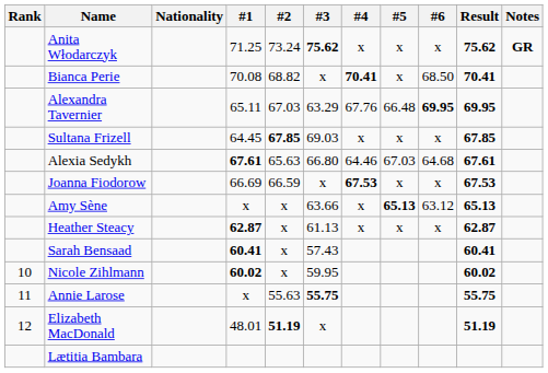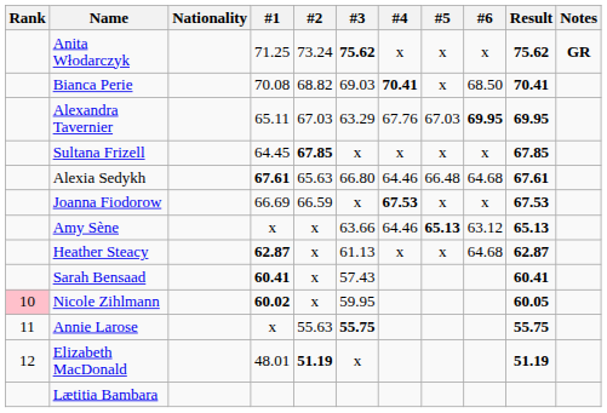 <table class="wikitable sortable" style="text-align:center">
 <tr>
 <th>Rank</th>
 <th>Name</th>
 <th>Nationality</th>
 <th>#1</th>
 <th>#2</th>
 <th>#3</th>
 <th>#4</th>
 <th>#5</th>
 <th>#6</th>
 <th>Result</th>
 <th>Notes</th>
 </tr>
 <tr>
 <td></td>
 <td align=left><a href='#'>Anita Włodarczyk</a></td>
 <td align=left></td>
 <td>71.25</td>
 <td>73.24</td>
 <td><strong>75.62</strong></td>
 <td>x</td>
 <td>x</td>
 <td>x</td>
 <td><strong>75.62</strong></td>
 <td><strong>GR</strong></td>
 </tr>
 <tr>
 <td></td>
 <td align=left><a href='#'>Bianca Perie</a></td>
 <td align=left></td>
 <td>70.08</td>
 <td>68.82</td>
-<td>x</td>
+<td>69.03</td>
 <td><strong>70.41</strong></td>
 <td>x</td>
 <td>68.50</td>
 <td><strong>70.41</strong></td>
 <td></td>
 </tr>
 <tr>
 <td></td>
 <td align=left><a href='#'>Alexandra Tavernier</a></td>
 <td align=left></td>
 <td>65.11</td>
 <td>67.03</td>
 <td>63.29</td>
 <td>67.76</td>
-<td>66.48</td>
+<td>67.03</td>
 <td><strong>69.95</strong></td>
 <td><strong>69.95</strong></td>
 <td></td>
 </tr>
 <tr>
 <td></td>
 <td align=left><a href='#'>Sultana Frizell</a></td>
 <td align=left></td>
 <td>64.45</td>
 <td><strong>67.85</strong></td>
-<td>69.03</td>
+<td>x</td>
 <td>x</td>
 <td>x</td>
 <td>x</td>
 <td><strong>67.85</strong></td>
 <td></td>
 </tr>
 <tr>
 <td></td>
 <td align=left>Alexia Sedykh</td>
 <td align=left></td>
 <td><strong>67.61</strong></td>
 <td>65.63</td>
 <td>66.80</td>
 <td>64.46</td>
-<td>67.03</td>
+<td>66.48</td>
 <td>64.68</td>
 <td><strong>67.61</strong></td>
 <td></td>
 </tr>
 <tr>
 <td></td>
 <td align=left><a href='#'>Joanna Fiodorow</a></td>
 <td align=left></td>
 <td>66.69</td>
 <td>66.59</td>
 <td>x</td>
 <td><strong>67.53</strong></td>
 <td>x</td>
 <td>x</td>
 <td><strong>67.53</strong></td>
 <td></td>
 </tr>
 <tr>
 <td></td>
 <td align=left><a href='#'>Amy Sène</a></td>
 <td align=left></td>
 <td>x</td>
 <td>x</td>
 <td>63.66</td>
-<td>x</td>
+<td>64.46</td>
 <td><strong>65.13</strong></td>
 <td>63.12</td>
 <td><strong>65.13</strong></td>
 <td></td>
 </tr>
 <tr>
 <td></td>
 <td align=left><a href='#'>Heather Steacy</a></td>
 <td align=left></td>
 <td><strong>62.87</strong></td>
 <td>x</td>
 <td>61.13</td>
 <td>x</td>
 <td>x</td>
-<td>x</td>
+<td>64.68</td>
 <td><strong>62.87</strong></td>
 <td></td>
 </tr>
 <tr>
 <td></td>
 <td align=left><a href='#'>Sarah Bensaad</a></td>
 <td align=left></td>
 <td><strong>60.41</strong></td>
 <td>x</td>
 <td>57.43</td>
 <td></td>
 <td></td>
 <td></td>
 <td><strong>60.41</strong></td>
 <td></td>
 </tr>
 <tr>
-<td>10</td>
+<td style="background: pink;">10</td>
 <td align=left><a href='#'>Nicole Zihlmann</a></td>
 <td align=left></td>
 <td><strong>60.02</strong></td>
 <td>x</td>
 <td>59.95</td>
 <td></td>
 <td></td>
 <td></td>
-<td><strong>60.02</strong></td>
+<td><strong>60.05</strong></td>
 <td></td>
 </tr>
 <tr>
 <td>11</td>
 <td align=left><a href='#'>Annie Larose</a></td>
 <td align=left></td>
 <td>x</td>
 <td>55.63</td>
 <td><strong>55.75</strong></td>
 <td></td>
 <td></td>
 <td></td>
 <td><strong>55.75</strong></td>
 <td></td>
 </tr>
 <tr>
 <td>12</td>
 <td align=left><a href='#'>Elizabeth MacDonald</a></td>
 <td align=left></td>
 <td>48.01</td>
 <td><strong>51.19</strong></td>
 <td>x</td>
 <td></td>
 <td></td>
 <td></td>
 <td><strong>51.19</strong></td>
 <td></td>
 </tr>
 <tr>
 <td></td>
 <td align=left><a href='#'>Lætitia Bambara</a></td>
 <td align=left></td>
 <td></td>
 <td></td>
 <td></td>
 <td></td>
 <td></td>
 <td></td>
 <td><strong></strong></td>
 <td></td>
 </tr>
 </table>
